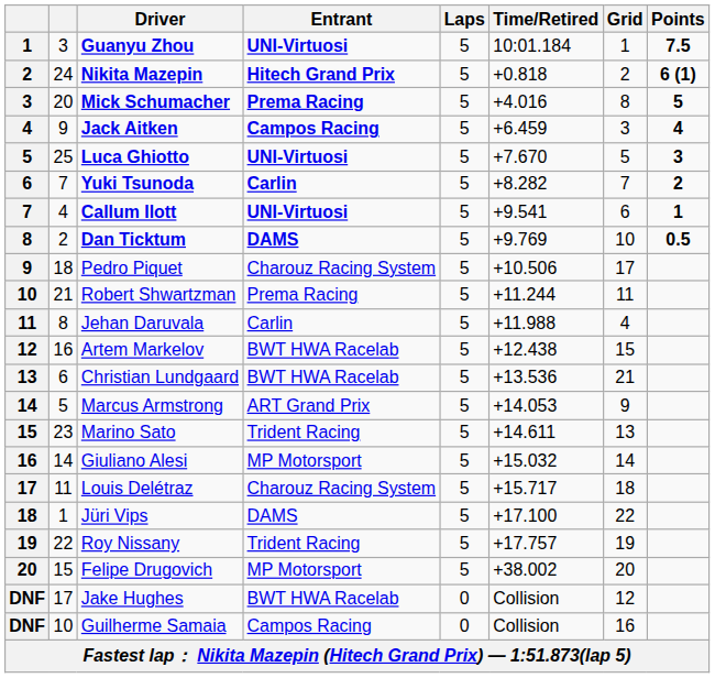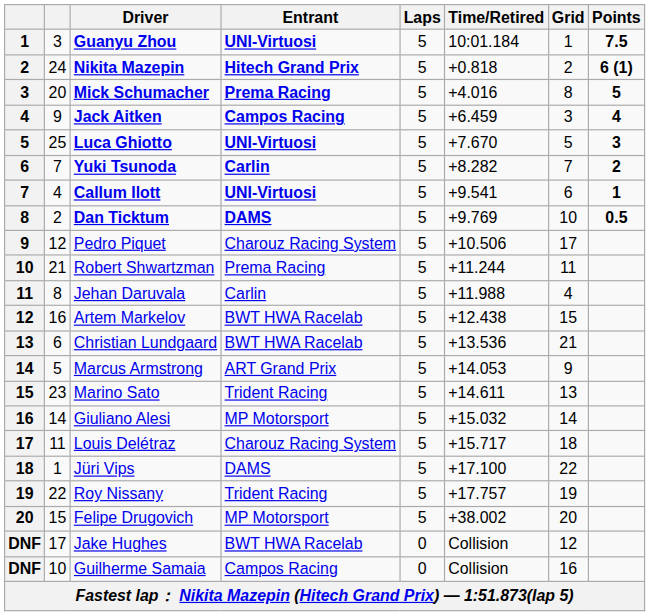 <table class="wikitable" style="font-size: 85%;">
 <tr>
 <th></th>
 <th></th>
 <th>Driver</th>
 <th>Entrant</th>
 <th>Laps</th>
 <th>Time/Retired</th>
 <th>Grid</th>
 <th>Points</th>
 </tr>
 <tr>
 <th>1</th>
 <td align="center">3</td>
 <td> <strong><a href='#'>Guanyu Zhou</a></strong></td>
 <td><strong><a href='#'>UNI-Virtuosi</a></strong></td>
 <td align="center">5</td>
 <td>10:01.184</td>
 <td align="center">1</td>
 <td align="center"><strong>7.5</strong></td>
 </tr>
 <tr>
 <th>2</th>
 <td align="center">24</td>
 <td> <strong><a href='#'>Nikita Mazepin</a></strong></td>
 <td><strong><a href='#'>Hitech Grand Prix</a></strong></td>
 <td align="center">5</td>
 <td>+0.818</td>
 <td align="center">2</td>
 <td align="center"><strong>6 (1)</strong></td>
 </tr>
 <tr>
 <th>3</th>
 <td align="center">20</td>
 <td> <strong><a href='#'>Mick Schumacher</a></strong></td>
 <td><strong><a href='#'>Prema Racing</a></strong></td>
 <td align="center">5</td>
 <td>+4.016</td>
 <td align="center">8</td>
 <td align="center"><strong>5</strong></td>
 </tr>
 <tr>
 <th>4</th>
 <td align="center">9</td>
 <td> <strong><a href='#'>Jack Aitken</a></strong></td>
 <td><strong><a href='#'>Campos Racing</a></strong></td>
 <td align="center">5</td>
 <td>+6.459</td>
 <td align="center">3</td>
 <td align="center"><strong>4</strong></td>
 </tr>
 <tr>
 <th>5</th>
 <td align="center">25</td>
 <td> <strong><a href='#'>Luca Ghiotto</a></strong></td>
 <td><strong><a href='#'>UNI-Virtuosi</a></strong></td>
 <td align="center">5</td>
 <td>+7.670</td>
 <td align="center">5</td>
 <td align="center"><strong>3</strong></td>
 </tr>
 <tr>
 <th>6</th>
 <td align="center">7</td>
 <td> <strong><a href='#'>Yuki Tsunoda</a></strong></td>
 <td><strong><a href='#'>Carlin</a></strong></td>
 <td align="center">5</td>
 <td>+8.282</td>
 <td align="center">7</td>
 <td align="center"><strong>2</strong></td>
 </tr>
 <tr>
 <th>7</th>
 <td align="center">4</td>
 <td> <strong><a href='#'>Callum Ilott</a></strong></td>
 <td><strong><a href='#'>UNI-Virtuosi</a></strong></td>
 <td align="center">5</td>
 <td>+9.541</td>
 <td align="center">6</td>
 <td align="center"><strong>1</strong></td>
 </tr>
 <tr>
 <th>8</th>
 <td align="center">2</td>
 <td> <strong><a href='#'>Dan Ticktum</a></strong></td>
 <td><strong><a href='#'>DAMS</a></strong></td>
 <td align="center">5</td>
 <td>+9.769</td>
 <td align="center">10</td>
 <td align="center"><strong>0.5</strong></td>
 </tr>
 <tr>
 <th>9</th>
-<td align="center">18</td>
+<td align="center">12</td>
 <td> <a href='#'>Pedro Piquet</a></td>
 <td><a href='#'>Charouz Racing System</a></td>
 <td align="center">5</td>
 <td>+10.506</td>
 <td align="center">17</td>
 <td align="center"></td>
 </tr>
 <tr>
 <th>10</th>
 <td align="center">21</td>
 <td> <a href='#'>Robert Shwartzman</a></td>
 <td><a href='#'>Prema Racing</a></td>
 <td align="center">5</td>
 <td>+11.244</td>
 <td align="center">11</td>
 <td align="center"></td>
 </tr>
 <tr>
 <th>11</th>
 <td align="center">8</td>
 <td>  <a href='#'>Jehan Daruvala</a></td>
 <td><a href='#'>Carlin</a></td>
 <td align="center">5</td>
 <td>+11.988</td>
 <td align="center">4</td>
 <td align="center"></td>
 </tr>
 <tr>
 <th>12</th>
 <td align="center">16</td>
 <td> <a href='#'>Artem Markelov</a></td>
 <td><a href='#'>BWT HWA Racelab</a></td>
 <td align="center">5</td>
 <td>+12.438</td>
 <td align="center">15</td>
 <td align="center"></td>
 </tr>
 <tr>
 <th>13</th>
 <td align="center">6</td>
 <td> <a href='#'>Christian Lundgaard</a></td>
 <td><a href='#'>BWT HWA Racelab</a></td>
 <td align="center">5</td>
 <td>+13.536</td>
 <td align="center">21</td>
 <td align="center"></td>
 </tr>
 <tr>
 <th>14</th>
 <td align="center">5</td>
 <td> <a href='#'>Marcus Armstrong</a></td>
 <td><a href='#'>ART Grand Prix</a></td>
 <td align="center">5</td>
 <td>+14.053</td>
 <td align="center">9</td>
 <td align="center"></td>
 </tr>
 <tr>
 <th>15</th>
 <td align="center">23</td>
 <td> <a href='#'>Marino Sato</a></td>
 <td><a href='#'>Trident Racing</a></td>
 <td align="center">5</td>
 <td>+14.611</td>
 <td align="center">13</td>
 <td align="center"></td>
 </tr>
 <tr>
 <th>16</th>
 <td align="center">14</td>
 <td> <a href='#'>Giuliano Alesi</a></td>
 <td><a href='#'>MP Motorsport</a></td>
 <td align="center">5</td>
 <td>+15.032</td>
 <td align="center">14</td>
 <td align="center"></td>
 </tr>
 <tr>
 <th>17</th>
 <td align="center">11</td>
 <td> <a href='#'>Louis Delétraz</a></td>
 <td><a href='#'>Charouz Racing System</a></td>
 <td align="center">5</td>
 <td>+15.717</td>
 <td align="center">18</td>
 <td align="center"></td>
 </tr>
 <tr>
 <th>18</th>
 <td align="center">1</td>
 <td> <a href='#'>Jüri Vips</a></td>
 <td><a href='#'>DAMS</a></td>
 <td align="center">5</td>
 <td>+17.100</td>
 <td align="center">22</td>
 <td align="center"></td>
 </tr>
 <tr>
 <th>19</th>
 <td align="center">22</td>
 <td> <a href='#'>Roy Nissany</a></td>
 <td><a href='#'>Trident Racing</a></td>
 <td align="center">5</td>
 <td>+17.757</td>
 <td align="center">19</td>
 <td align="center"></td>
 </tr>
 <tr>
 <th>20</th>
 <td align="center">15</td>
 <td> <a href='#'>Felipe Drugovich</a></td>
 <td><a href='#'>MP Motorsport</a></td>
 <td align="center">5</td>
 <td>+38.002</td>
 <td align="center">20</td>
 <td align="center"></td>
 </tr>
 <tr>
 <th>DNF</th>
 <td align="center">17</td>
 <td> <a href='#'>Jake Hughes</a></td>
 <td><a href='#'>BWT HWA Racelab</a></td>
 <td align="center">0</td>
 <td>Collision</td>
 <td align="center">12</td>
 <td align="center"></td>
 </tr>
 <tr>
 <th>DNF</th>
 <td align="center">10</td>
 <td> <a href='#'>Guilherme Samaia</a></td>
 <td><a href='#'>Campos Racing</a></td>
 <td align="center">0</td>
 <td>Collision</td>
 <td align="center">16</td>
 <td align="center"></td>
 </tr>
 <tr>
 <th colspan="8" align="center"><em>Fastest lap：  <a href='#'>Nikita Mazepin</a> (<a href='#'>Hitech Grand Prix</a>) — 1:51.873(lap 5)</em></th>
 </tr>
 </table>
